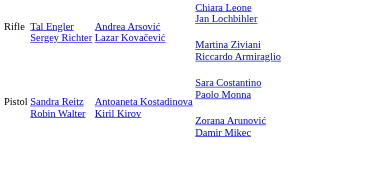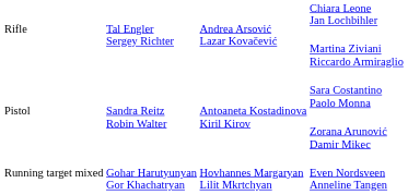 <table>
 <tr>
 <td rowspan=2>Rifle</td>
 <td rowspan=2><br><a href='#'>Tal Engler</a><br><a href='#'>Sergey Richter</a></td>
 <td rowspan=2><br><a href='#'>Andrea Arsović</a><br><a href='#'>Lazar Kovačević</a></td>
 <td><br><a href='#'>Chiara Leone</a><br><a href='#'>Jan Lochbihler</a></td>
 </tr>
 <tr>
 <td><br><a href='#'>Martina Ziviani</a><br><a href='#'>Riccardo Armiraglio</a></td>
 </tr>
 <tr>
 <td rowspan=2>Pistol</td>
 <td rowspan=2><br><a href='#'>Sandra Reitz</a><br><a href='#'>Robin Walter</a></td>
 <td rowspan=2><br><a href='#'>Antoaneta Kostadinova</a><br><a href='#'>Kiril Kirov</a></td>
 <td><br><a href='#'>Sara Costantino</a><br><a href='#'>Paolo Monna</a></td>
 </tr>
 <tr>
 <td><br><a href='#'>Zorana Arunović</a><br><a href='#'>Damir Mikec</a></td>
 </tr>
+<tr>
+<td>Running target mixed</td>
+<td><br><a href='#'>Gohar Harutyunyan</a><br><a href='#'>Gor Khachatryan</a></td>
+<td><br><a href='#'>Hovhannes Margaryan</a><br><a href='#'>Lilit Mkrtchyan</a></td>
+<td><br><a href='#'>Even Nordsveen</a><br><a href='#'>Anneline Tangen</a></td>
+</tr>
 </table>
